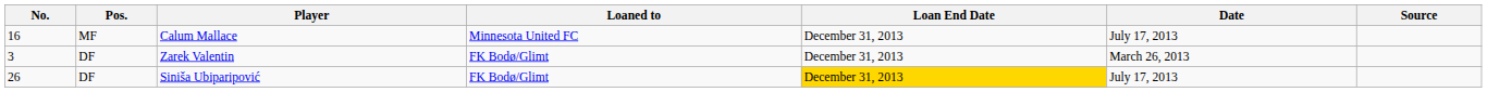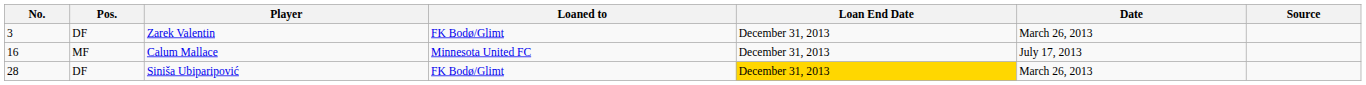 <table class="wikitable sortable" style="width:90%; text-align:center; font-size:95%; text-align:left;">
 <tr>
 <th><strong>No.</strong></th>
 <th><strong>Pos.</strong></th>
 <th><strong>Player</strong></th>
 <th><strong>Loaned to</strong></th>
 <th><strong>Loan End Date</strong></th>
 <th><strong>Date</strong></th>
 <th><strong>Source</strong></th>
 </tr>
 <tr>
+<td>3</td>
+<td>DF</td>
+<td> <a href='#'>Zarek Valentin</a></td>
+<td><a href='#'>FK Bodø/Glimt</a></td>
+<td>December 31, 2013</td>
+<td>March 26, 2013</td>
+<td></td>
+</tr>
+<tr>
 <td>16</td>
 <td>MF</td>
 <td> <a href='#'>Calum Mallace</a></td>
 <td><a href='#'>Minnesota United FC</a></td>
 <td>December 31, 2013</td>
 <td>July 17, 2013</td>
 <td></td>
 </tr>
 <tr>
-<td>3</td>
-<td>DF</td>
-<td> <a href='#'>Zarek Valentin</a></td>
-<td><a href='#'>FK Bodø/Glimt</a></td>
-<td>December 31, 2013</td>
-<td>March 26, 2013</td>
-<td></td>
-</tr>
-<tr>
-<td>26</td>
+<td>28</td>
 <td>DF</td>
 <td> <a href='#'>Siniša Ubiparipović</a></td>
 <td><a href='#'>FK Bodø/Glimt</a></td>
 <td style="background: gold;">December 31, 2013</td>
-<td>July 17, 2013</td>
+<td>March 26, 2013</td>
 <td></td>
 </tr>
 </table>
